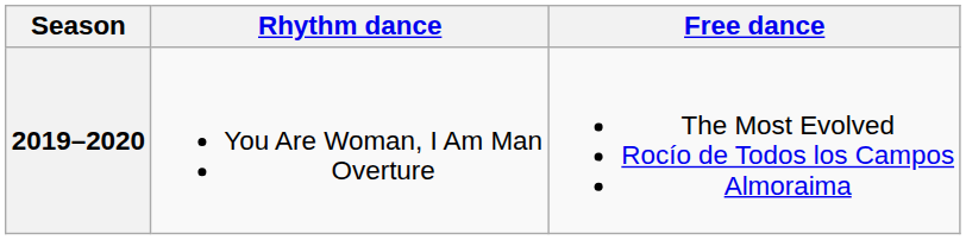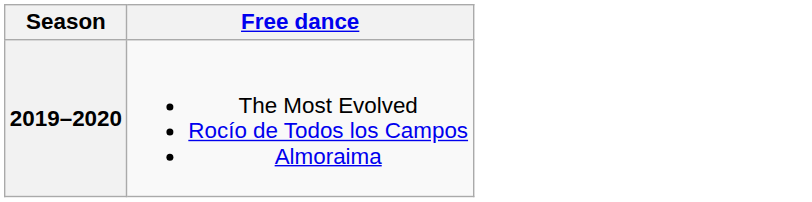 <table class="wikitable" style="text-align:center">
 <tr>
 <th>Season</th>
-<th><a href='#'>Rhythm dance</a></th>
 <th><a href='#'>Free dance</a></th>
 </tr>
 <tr>
 <th>2019–2020<br></th>
-<td><br><ul><li> You Are Woman, I Am Man</li><li> Overture<br></li></ul></td>
 <td><br><ul><li>The Most Evolved<br></li><li><a href='#'>Rocío de Todos los Campos</a><br></li><li><a href='#'>Almoraima</a><br></li></ul></td>
 </tr>
 </table>
